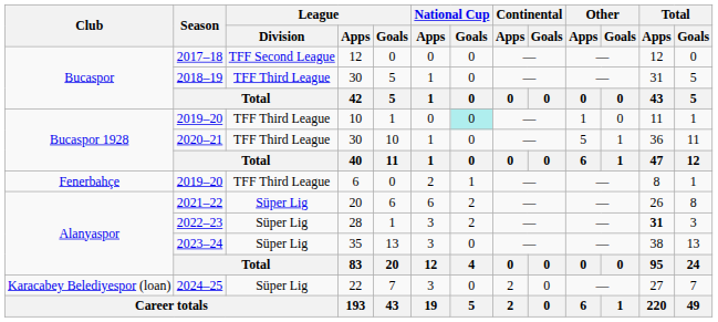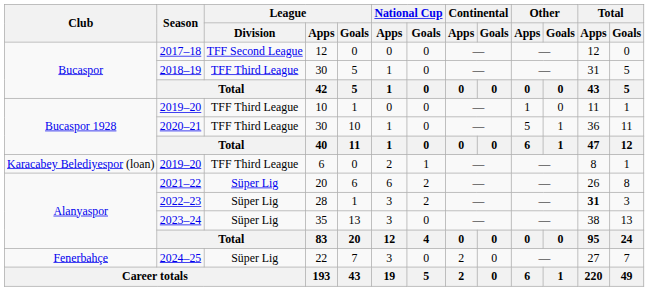 <table class="wikitable" style="text-align:center">
 <tr>
 <th rowspan="2">Club</th>
 <th rowspan="2">Season</th>
 <th colspan="3">League</th>
 <th colspan="2"><a href='#'>National Cup</a></th>
 <th colspan="2">Continental</th>
 <th colspan="2">Other</th>
 <th colspan="2">Total</th>
 </tr>
 <tr>
 <th>Division</th>
 <th>Apps</th>
 <th>Goals</th>
 <th>Apps</th>
 <th>Goals</th>
 <th>Apps</th>
 <th>Goals</th>
 <th>Apps</th>
 <th>Goals</th>
 <th>Apps</th>
 <th>Goals</th>
 </tr>
 <tr>
 <td rowspan="3"><a href='#'>Bucaspor</a></td>
 <td><a href='#'>2017–18</a></td>
 <td><a href='#'>TFF Second League</a></td>
 <td>12</td>
 <td>0</td>
 <td>0</td>
 <td>0</td>
 <td colspan="2">—</td>
 <td colspan="2">—</td>
 <td>12</td>
 <td>0</td>
 </tr>
 <tr>
 <td><a href='#'>2018–19</a></td>
 <td><a href='#'>TFF Third League</a></td>
 <td>30</td>
 <td>5</td>
 <td>1</td>
 <td>0</td>
 <td colspan="2">—</td>
 <td colspan="2">—</td>
 <td>31</td>
 <td>5</td>
 </tr>
 <tr>
 <th colspan="2">Total</th>
 <th>42</th>
 <th>5</th>
 <th>1</th>
 <th>0</th>
 <th>0</th>
 <th>0</th>
 <th>0</th>
 <th>0</th>
 <th>43</th>
 <th>5</th>
 </tr>
 <tr>
 <td rowspan="3"><a href='#'>Bucaspor 1928</a></td>
 <td><a href='#'>2019–20</a></td>
 <td>TFF Third League</td>
 <td>10</td>
 <td>1</td>
 <td>0</td>
-<td style="background: paleturquoise;">0</td>
+<td>0</td>
 <td colspan="2">—</td>
 <td>1</td>
 <td>0</td>
 <td>11</td>
 <td>1</td>
 </tr>
 <tr>
 <td><a href='#'>2020–21</a></td>
 <td>TFF Third League</td>
 <td>30</td>
 <td>10</td>
 <td>1</td>
 <td>0</td>
 <td colspan="2">—</td>
 <td>5</td>
 <td>1</td>
 <td>36</td>
 <td>11</td>
 </tr>
 <tr>
 <th colspan="2">Total</th>
 <th>40</th>
 <th>11</th>
 <th>1</th>
 <th>0</th>
 <th>0</th>
 <th>0</th>
 <th>6</th>
 <th>1</th>
 <th>47</th>
 <th>12</th>
 </tr>
 <tr>
-<td><a href='#'>Fenerbahçe</a></td>
+<td><a href='#'>Karacabey Belediyespor</a> (loan)</td>
 <td><a href='#'>2019–20</a></td>
 <td>TFF Third League</td>
 <td>6</td>
 <td>0</td>
 <td>2</td>
 <td>1</td>
 <td colspan="2">—</td>
 <td colspan="2">—</td>
 <td>8</td>
 <td>1</td>
 </tr>
 <tr>
 <td rowspan="4"><a href='#'>Alanyaspor</a></td>
 <td><a href='#'>2021–22</a></td>
 <td><a href='#'>Süper Lig</a></td>
 <td>20</td>
 <td>6</td>
 <td>6</td>
 <td>2</td>
 <td colspan="2">—</td>
 <td colspan="2">—</td>
 <td>26</td>
 <td>8</td>
 </tr>
 <tr>
 <td><a href='#'>2022–23</a></td>
 <td>Süper Lig</td>
 <td>28</td>
 <td>1</td>
 <td>3</td>
 <td>2</td>
 <td colspan="2">—</td>
 <td colspan="2">—</td>
 <td><strong>31</strong></td>
 <td>3</td>
 </tr>
 <tr>
 <td><a href='#'>2023–24</a></td>
 <td>Süper Lig</td>
 <td>35</td>
 <td>13</td>
 <td>3</td>
 <td>0</td>
 <td colspan="2">—</td>
 <td colspan="2">—</td>
 <td>38</td>
 <td>13</td>
 </tr>
 <tr>
 <th colspan="2">Total</th>
 <th>83</th>
 <th>20</th>
 <th>12</th>
 <th>4</th>
 <th>0</th>
 <th>0</th>
 <th>0</th>
 <th>0</th>
 <th>95</th>
 <th>24</th>
 </tr>
 <tr>
-<td><a href='#'>Karacabey Belediyespor</a> (loan)</td>
+<td><a href='#'>Fenerbahçe</a></td>
 <td><a href='#'>2024–25</a></td>
 <td>Süper Lig</td>
 <td>22</td>
 <td>7</td>
 <td>3</td>
 <td>0</td>
 <td>2</td>
 <td>0</td>
 <td colspan="2">—</td>
 <td>27</td>
 <td>7</td>
 </tr>
 <tr>
 <th colspan="3">Career totals</th>
 <th>193</th>
 <th>43</th>
 <th>19</th>
 <th>5</th>
 <th>2</th>
 <th>0</th>
 <th>6</th>
 <th>1</th>
 <th>220</th>
 <th>49</th>
 </tr>
 </table>
